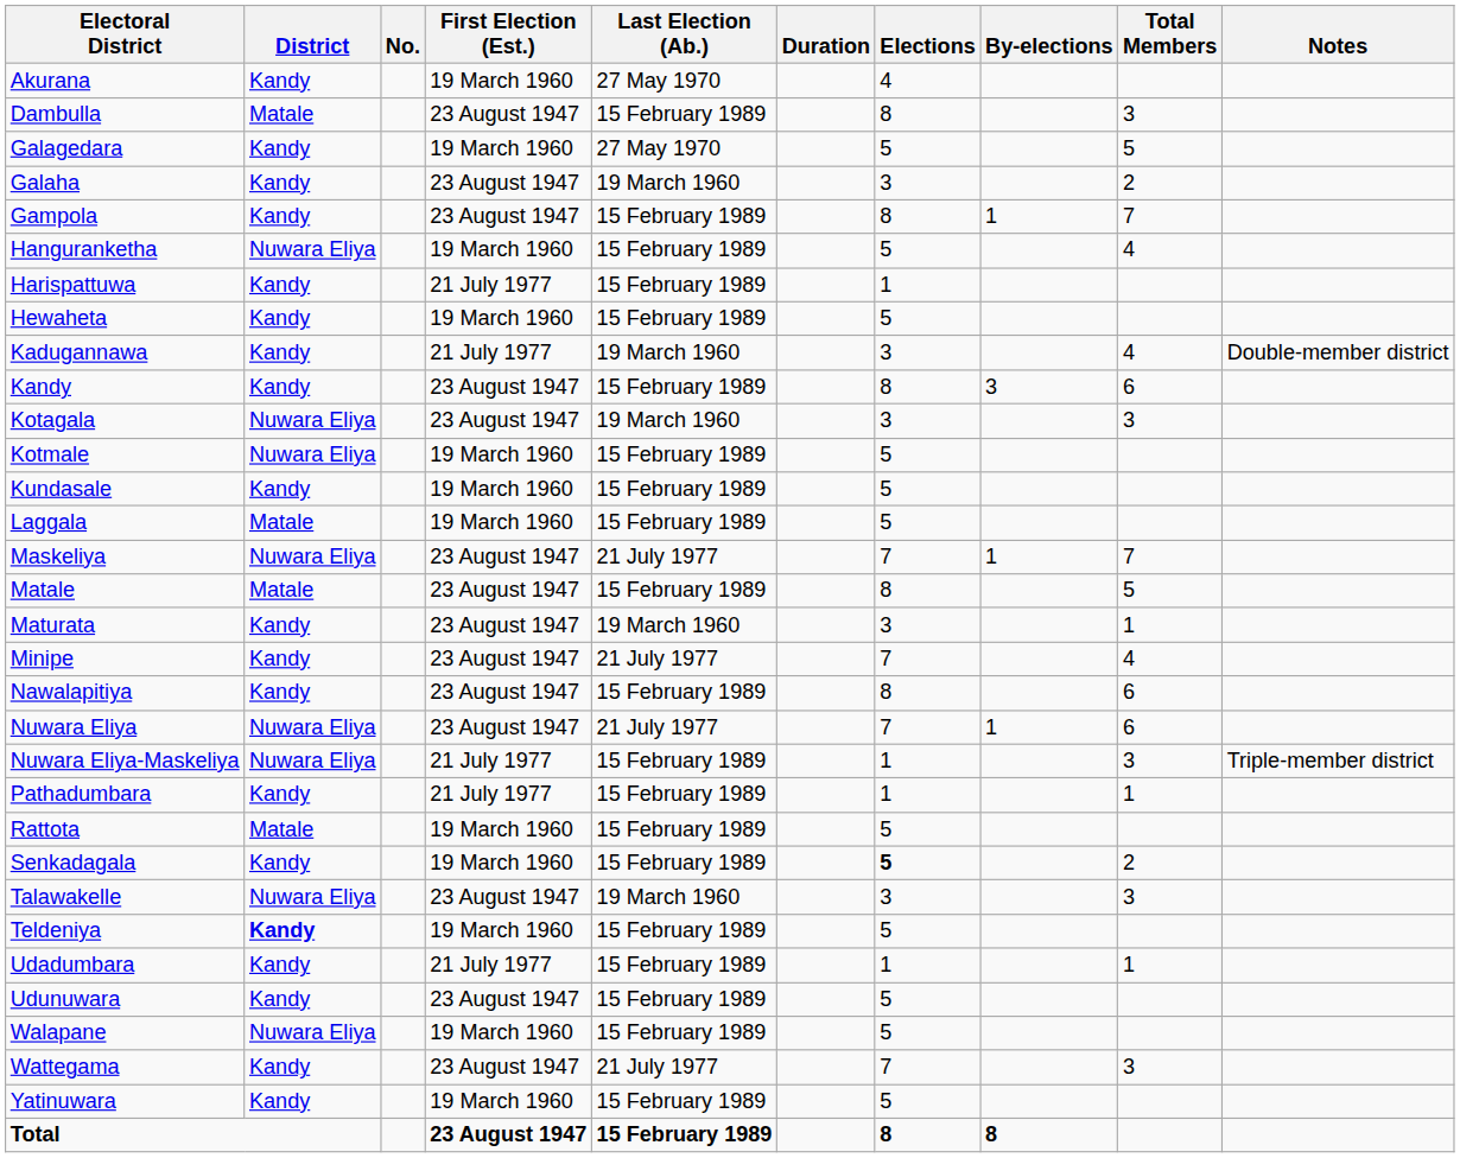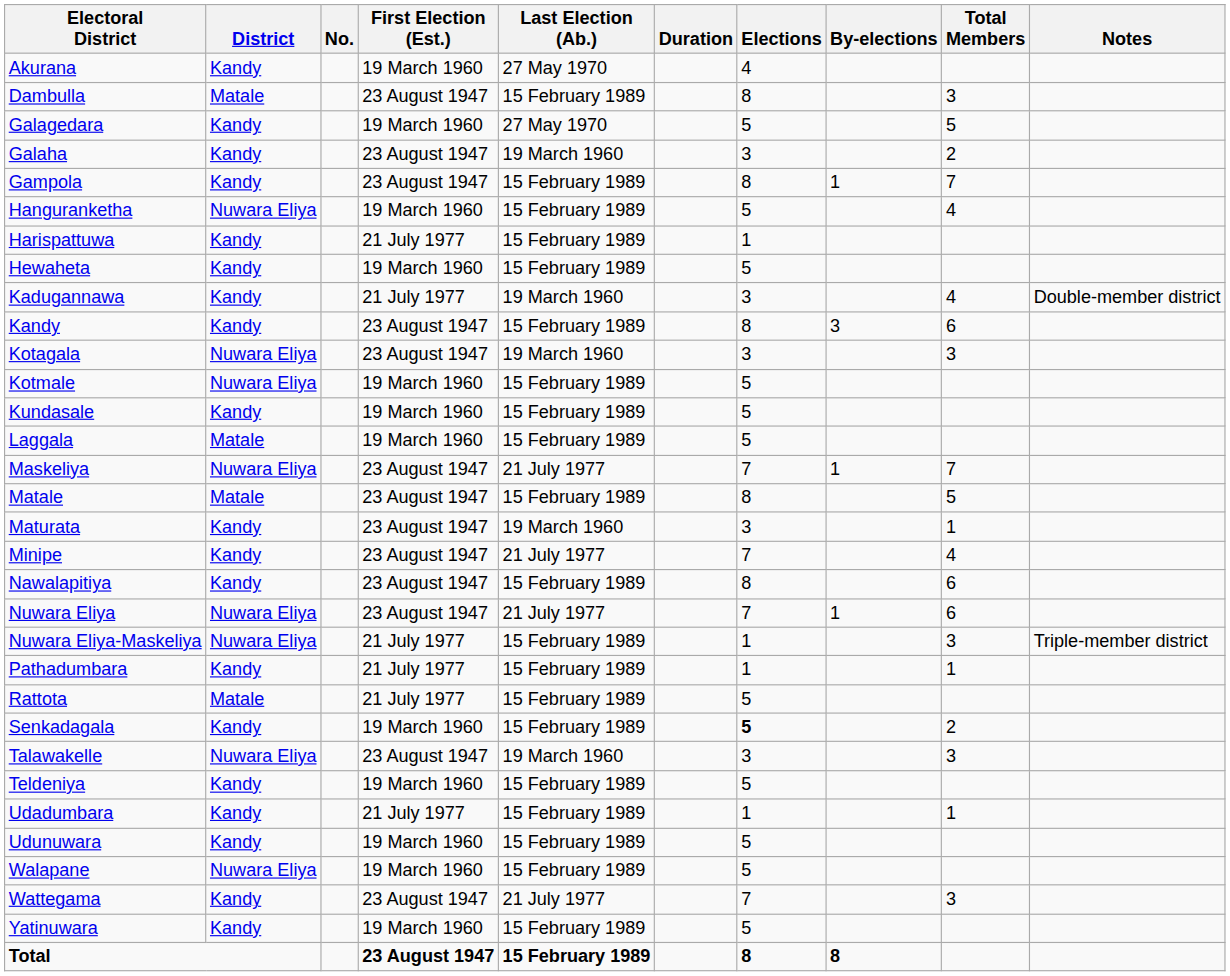 <table class="wikitable sortable">
 <tr valign=bottom>
 <th>Electoral<br>District</th>
 <th><a href='#'>District</a></th>
 <th>No.<br></th>
 <th>First Election<br>(Est.)</th>
 <th>Last Election<br>(Ab.)</th>
 <th>Duration</th>
 <th>Elections</th>
 <th>By-elections</th>
 <th>Total<br>Members<br></th>
 <th>Notes</th>
 </tr>
 <tr>
 <td align=left><a href='#'>Akurana</a></td>
 <td><a href='#'>Kandy</a></td>
 <td></td>
 <td>19 March 1960</td>
 <td>27 May 1970</td>
 <td></td>
 <td>4</td>
 <td></td>
 <td></td>
 <td></td>
 </tr>
 <tr>
 <td align=left><a href='#'>Dambulla</a></td>
 <td><a href='#'>Matale</a></td>
 <td></td>
 <td>23 August 1947</td>
 <td>15 February 1989</td>
 <td></td>
 <td>8</td>
 <td></td>
 <td>3</td>
 <td></td>
 </tr>
 <tr>
 <td align=left><a href='#'>Galagedara</a></td>
 <td><a href='#'>Kandy</a></td>
 <td></td>
 <td>19 March 1960</td>
 <td>27 May 1970</td>
 <td></td>
 <td>5</td>
 <td></td>
 <td>5</td>
 <td></td>
 </tr>
 <tr>
 <td align=left><a href='#'>Galaha</a></td>
 <td><a href='#'>Kandy</a></td>
 <td></td>
 <td>23 August 1947</td>
 <td>19 March 1960</td>
 <td></td>
 <td>3</td>
 <td></td>
 <td>2</td>
 <td></td>
 </tr>
 <tr>
 <td align=left><a href='#'>Gampola</a></td>
 <td><a href='#'>Kandy</a></td>
 <td></td>
 <td>23 August 1947</td>
 <td>15 February 1989</td>
 <td></td>
 <td>8</td>
 <td>1</td>
 <td>7</td>
 <td></td>
 </tr>
 <tr>
 <td align=left><a href='#'>Hanguranketha</a></td>
 <td><a href='#'>Nuwara Eliya</a></td>
 <td></td>
 <td>19 March 1960</td>
 <td>15 February 1989</td>
 <td></td>
 <td>5</td>
 <td></td>
 <td>4</td>
 <td></td>
 </tr>
 <tr>
 <td align=left><a href='#'>Harispattuwa</a></td>
 <td><a href='#'>Kandy</a></td>
 <td></td>
 <td>21 July 1977</td>
 <td>15 February 1989</td>
 <td></td>
 <td>1</td>
 <td></td>
 <td></td>
 <td></td>
 </tr>
 <tr>
 <td align=left><a href='#'>Hewaheta</a></td>
 <td><a href='#'>Kandy</a></td>
 <td></td>
 <td>19 March 1960</td>
 <td>15 February 1989</td>
 <td></td>
 <td>5</td>
 <td></td>
 <td></td>
 <td></td>
 </tr>
 <tr>
 <td align=left><a href='#'>Kadugannawa</a></td>
 <td><a href='#'>Kandy</a></td>
 <td></td>
 <td>21 July 1977</td>
 <td>19 March 1960</td>
 <td></td>
 <td>3</td>
 <td></td>
 <td>4</td>
 <td>Double-member district</td>
 </tr>
 <tr>
 <td align=left><a href='#'>Kandy</a></td>
 <td><a href='#'>Kandy</a></td>
 <td></td>
 <td>23 August 1947</td>
 <td>15 February 1989</td>
 <td></td>
 <td>8</td>
 <td>3</td>
 <td>6</td>
 <td></td>
 </tr>
 <tr>
 <td align=left><a href='#'>Kotagala</a></td>
 <td><a href='#'>Nuwara Eliya</a></td>
 <td></td>
 <td>23 August 1947</td>
 <td>19 March 1960</td>
 <td></td>
 <td>3</td>
 <td></td>
 <td>3</td>
 <td></td>
 </tr>
 <tr>
 <td align=left><a href='#'>Kotmale</a></td>
 <td><a href='#'>Nuwara Eliya</a></td>
 <td></td>
 <td>19 March 1960</td>
 <td>15 February 1989</td>
 <td></td>
 <td>5</td>
 <td></td>
 <td></td>
 <td></td>
 </tr>
 <tr>
 <td align=left><a href='#'>Kundasale</a></td>
 <td><a href='#'>Kandy</a></td>
 <td></td>
 <td>19 March 1960</td>
 <td>15 February 1989</td>
 <td></td>
 <td>5</td>
 <td></td>
 <td></td>
 <td></td>
 </tr>
 <tr>
 <td align=left><a href='#'>Laggala</a></td>
 <td><a href='#'>Matale</a></td>
 <td></td>
 <td>19 March 1960</td>
 <td>15 February 1989</td>
 <td></td>
 <td>5</td>
 <td></td>
 <td></td>
 <td></td>
 </tr>
 <tr>
 <td align=left><a href='#'>Maskeliya</a></td>
 <td><a href='#'>Nuwara Eliya</a></td>
 <td></td>
 <td>23 August 1947</td>
 <td>21 July 1977</td>
 <td></td>
 <td>7</td>
 <td>1</td>
 <td>7</td>
 <td></td>
 </tr>
 <tr>
 <td align=left><a href='#'>Matale</a></td>
 <td><a href='#'>Matale</a></td>
 <td></td>
 <td>23 August 1947</td>
 <td>15 February 1989</td>
 <td></td>
 <td>8</td>
 <td></td>
 <td>5</td>
 <td></td>
 </tr>
 <tr>
 <td align=left><a href='#'>Maturata</a></td>
 <td><a href='#'>Kandy</a></td>
 <td></td>
 <td>23 August 1947</td>
 <td>19 March 1960</td>
 <td></td>
 <td>3</td>
 <td></td>
 <td>1</td>
 <td></td>
 </tr>
 <tr>
 <td align=left><a href='#'>Minipe</a></td>
 <td><a href='#'>Kandy</a></td>
 <td></td>
 <td>23 August 1947</td>
 <td>21 July 1977</td>
 <td></td>
 <td>7</td>
 <td></td>
 <td>4</td>
 <td></td>
 </tr>
 <tr>
 <td align=left><a href='#'>Nawalapitiya</a></td>
 <td><a href='#'>Kandy</a></td>
 <td></td>
 <td>23 August 1947</td>
 <td>15 February 1989</td>
 <td></td>
 <td>8</td>
 <td></td>
 <td>6</td>
 <td></td>
 </tr>
 <tr>
 <td align=left><a href='#'>Nuwara Eliya</a></td>
 <td><a href='#'>Nuwara Eliya</a></td>
 <td></td>
 <td>23 August 1947</td>
 <td>21 July 1977</td>
 <td></td>
 <td>7</td>
 <td>1</td>
 <td>6</td>
 <td></td>
 </tr>
 <tr>
 <td align=left><a href='#'>Nuwara Eliya-Maskeliya</a></td>
 <td><a href='#'>Nuwara Eliya</a></td>
 <td></td>
 <td>21 July 1977</td>
 <td>15 February 1989</td>
 <td></td>
 <td>1</td>
 <td></td>
 <td>3</td>
 <td>Triple-member district</td>
 </tr>
 <tr>
 <td align=left><a href='#'>Pathadumbara</a></td>
 <td><a href='#'>Kandy</a></td>
 <td></td>
 <td>21 July 1977</td>
 <td>15 February 1989</td>
 <td></td>
 <td>1</td>
 <td></td>
 <td>1</td>
 <td></td>
 </tr>
 <tr>
 <td align=left><a href='#'>Rattota</a></td>
 <td><a href='#'>Matale</a></td>
 <td></td>
-<td>19 March 1960</td>
+<td>21 July 1977</td>
 <td>15 February 1989</td>
 <td></td>
 <td>5</td>
 <td></td>
 <td></td>
 <td></td>
 </tr>
 <tr>
 <td align=left><a href='#'>Senkadagala</a></td>
 <td><a href='#'>Kandy</a></td>
 <td></td>
 <td>19 March 1960</td>
 <td>15 February 1989</td>
 <td></td>
 <td><strong>5</strong></td>
 <td></td>
 <td>2</td>
 <td></td>
 </tr>
 <tr>
 <td align=left><a href='#'>Talawakelle</a></td>
 <td><a href='#'>Nuwara Eliya</a></td>
 <td></td>
 <td>23 August 1947</td>
 <td>19 March 1960</td>
 <td></td>
 <td>3</td>
 <td></td>
 <td>3</td>
 <td></td>
 </tr>
 <tr>
 <td align=left><a href='#'>Teldeniya</a></td>
-<td><strong><a href='#'>Kandy</a></strong></td>
+<td><a href='#'>Kandy</a></td>
 <td></td>
 <td>19 March 1960</td>
 <td>15 February 1989</td>
 <td></td>
 <td>5</td>
 <td></td>
 <td></td>
 <td></td>
 </tr>
 <tr>
 <td align=left><a href='#'>Udadumbara</a></td>
 <td><a href='#'>Kandy</a></td>
 <td></td>
 <td>21 July 1977</td>
 <td>15 February 1989</td>
 <td></td>
 <td>1</td>
 <td></td>
 <td>1</td>
 <td></td>
 </tr>
 <tr>
 <td align=left><a href='#'>Udunuwara</a></td>
 <td><a href='#'>Kandy</a></td>
 <td></td>
-<td>23 August 1947</td>
+<td>19 March 1960</td>
 <td>15 February 1989</td>
 <td></td>
 <td>5</td>
 <td></td>
 <td></td>
 <td></td>
 </tr>
 <tr>
 <td align=left><a href='#'>Walapane</a></td>
 <td><a href='#'>Nuwara Eliya</a></td>
 <td></td>
 <td>19 March 1960</td>
 <td>15 February 1989</td>
 <td></td>
 <td>5</td>
 <td></td>
 <td></td>
 <td></td>
 </tr>
 <tr>
 <td align=left><a href='#'>Wattegama</a></td>
 <td><a href='#'>Kandy</a></td>
 <td></td>
 <td>23 August 1947</td>
 <td>21 July 1977</td>
 <td></td>
 <td>7</td>
 <td></td>
 <td>3</td>
 <td></td>
 </tr>
 <tr>
 <td align=left><a href='#'>Yatinuwara</a></td>
 <td><a href='#'>Kandy</a></td>
 <td></td>
 <td>19 March 1960</td>
 <td>15 February 1989</td>
 <td></td>
 <td>5</td>
 <td></td>
 <td></td>
 <td></td>
 </tr>
 <tr style="font-weight: bold" class="sortbottom">
 <td align=left colspan=2>Total</td>
 <td></td>
 <td>23 August 1947</td>
 <td>15 February 1989</td>
 <td></td>
 <td>8</td>
 <td>8</td>
 <td></td>
 <td></td>
 </tr>
 </table>
